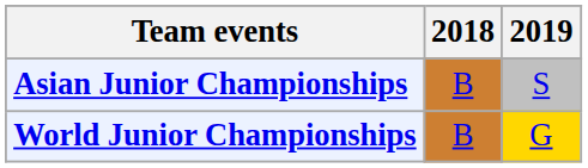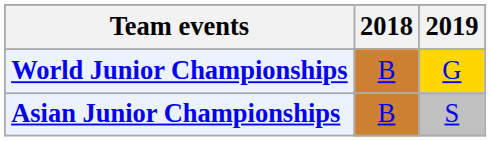 <table style='font-size: 90%; text-align:center;' class='wikitable'>
 <tr>
 <th>Team events</th>
 <th>2018</th>
 <th>2019</th>
 </tr>
 <tr>
+<td bgcolor="#ECF2FF"; align="left"><strong><a href='#'>World Junior Championships</a></strong></td>
+<td bgcolor=CD7F32><a href='#'>B</a></td>
+<td bgcolor=gold><a href='#'>G</a></td>
+</tr>
+<tr>
 <td bgcolor="#ECF2FF"; align="left"><strong><a href='#'>Asian Junior Championships</a></strong></td>
 <td bgcolor=CD7F32><a href='#'>B</a></td>
 <td bgcolor=silver><a href='#'>S</a></td>
 </tr>
-<tr>
-<td bgcolor="#ECF2FF"; align="left"><strong><a href='#'>World Junior Championships</a></strong></td>
-<td bgcolor=CD7F32><a href='#'>B</a></td>
-<td bgcolor=gold><a href='#'>G</a></td>
-</tr>
 </table>
